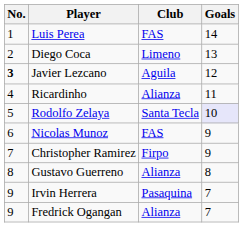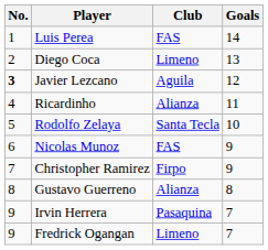 <table class="wikitable">
 <tr>
 <th>No.</th>
 <th>Player</th>
 <th>Club</th>
 <th>Goals</th>
 </tr>
 <tr>
 <td>1</td>
 <td> <a href='#'>Luis Perea</a></td>
 <td><a href='#'>FAS</a></td>
 <td>14</td>
 </tr>
 <tr>
 <td>2</td>
 <td> Diego Coca</td>
 <td><a href='#'>Limeno</a></td>
 <td>13</td>
 </tr>
 <tr>
 <td><strong>3</strong></td>
 <td> Javier Lezcano</td>
 <td><a href='#'>Aguila</a></td>
 <td>12</td>
 </tr>
 <tr>
 <td>4</td>
 <td> Ricardinho</td>
 <td><a href='#'>Alianza</a></td>
 <td>11</td>
 </tr>
 <tr>
 <td>5</td>
 <td> <a href='#'>Rodolfo Zelaya</a></td>
 <td><a href='#'>Santa Tecla</a></td>
-<td style="background: lavender;">10</td>
+<td>10</td>
 </tr>
 <tr>
 <td>6</td>
 <td> <a href='#'>Nicolas Munoz</a></td>
 <td><a href='#'>FAS</a></td>
 <td>9</td>
 </tr>
 <tr>
 <td>7</td>
 <td> Christopher Ramirez</td>
 <td><a href='#'>Firpo</a></td>
 <td>9</td>
 </tr>
 <tr>
 <td>8</td>
 <td> Gustavo Guerreno</td>
 <td><a href='#'>Alianza</a></td>
 <td>8</td>
 </tr>
 <tr>
 <td>9</td>
 <td> Irvin Herrera</td>
 <td><a href='#'>Pasaquina</a></td>
 <td>7</td>
 </tr>
 <tr>
 <td>9</td>
 <td> Fredrick Ogangan</td>
-<td><a href='#'>Alianza</a></td>
+<td><a href='#'>Limeno</a></td>
 <td>7</td>
 </tr>
 </table>
